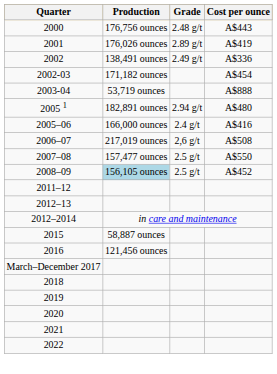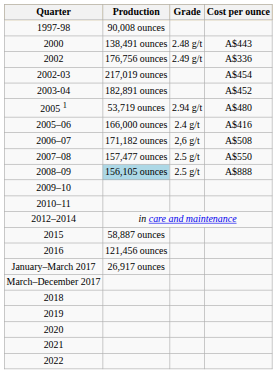 <table class="wikitable">
 <tr style="text-align:center; background:#daa520;">
 <th>Quarter</th>
 <th>Production</th>
 <th>Grade</th>
 <th>Cost per ounce</th>
 </tr>
 <tr style="text-align:center;">
+<td>1997-98</td>
+<td>90,008 ounces</td>
+<td></td>
+<td></td>
+</tr>
+<tr style="text-align:center;">
 <td>2000</td>
-<td>176,756 ounces</td>
+<td>138,491 ounces</td>
 <td>2.48 g/t</td>
 <td>A$443</td>
 </tr>
 <tr style="text-align:center;">
-<td>2001</td>
-<td>176,026 ounces</td>
-<td>2.89 g/t</td>
-<td>A$419</td>
-</tr>
-<tr style="text-align:center;">
 <td>2002</td>
-<td>138,491 ounces</td>
+<td>176,756 ounces</td>
 <td>2.49 g/t</td>
 <td>A$336</td>
 </tr>
 <tr style="text-align:center;">
 <td>2002-03</td>
-<td>171,182 ounces</td>
+<td>217,019 ounces</td>
 <td></td>
 <td>A$454</td>
 </tr>
 <tr style="text-align:center;">
 <td>2003-04</td>
-<td>53,719 ounces</td>
+<td>182,891 ounces</td>
 <td></td>
-<td>A$888</td>
+<td>A$452</td>
 </tr>
 <tr style="text-align:center;">
 <td>2005 <sup>1</sup></td>
-<td>182,891 ounces</td>
+<td>53,719 ounces</td>
 <td>2.94 g/t</td>
 <td>A$480</td>
 </tr>
 <tr style="text-align:center;">
 <td>2005–06</td>
 <td>166,000 ounces</td>
 <td>2.4 g/t</td>
 <td>A$416</td>
 </tr>
 <tr style="text-align:center;">
 <td>2006–07</td>
-<td>217,019 ounces</td>
+<td>171,182 ounces</td>
 <td>2,6 g/t</td>
 <td>A$508</td>
 </tr>
 <tr style="text-align:center;">
 <td>2007–08</td>
 <td>157,477 ounces</td>
 <td>2.5 g/t</td>
 <td>A$550</td>
 </tr>
 <tr style="text-align:center;">
 <td>2008–09</td>
 <td style="background: lightblue;">156,105 ounces</td>
 <td>2.5 g/t</td>
-<td>A$452</td>
+<td>A$888</td>
 </tr>
 <tr style="text-align:center;">
-<td>2011–12</td>
+<td>2009–10</td>
 <td></td>
 <td></td>
 <td></td>
 </tr>
 <tr style="text-align:center;">
-<td>2012–13</td>
+<td>2010–11</td>
 <td></td>
 <td></td>
 <td></td>
 </tr>
 <tr style="text-align:center;">
 <td>2012–2014</td>
 <td colspan=3><em>in <a href='#'>care and maintenance</a></em></td>
 </tr>
 <tr style="text-align:center;">
 <td>2015</td>
 <td>58,887 ounces</td>
 <td></td>
 <td></td>
 </tr>
 <tr style="text-align:center;">
 <td>2016</td>
 <td>121,456 ounces</td>
+<td></td>
+<td></td>
+</tr>
+<tr style="text-align:center;">
+<td>January–March 2017</td>
+<td>26,917 ounces</td>
 <td></td>
 <td></td>
 </tr>
 <tr style="text-align:center;">
 <td>March–December 2017</td>
 <td></td>
 <td></td>
 <td></td>
 </tr>
 <tr style="text-align:center;">
 <td>2018</td>
 <td></td>
 <td></td>
 <td></td>
 </tr>
 <tr style="text-align:center;">
 <td>2019</td>
 <td></td>
 <td></td>
 <td></td>
 </tr>
 <tr style="text-align:center;">
 <td>2020</td>
 <td></td>
 <td></td>
 <td></td>
 </tr>
 <tr style="text-align:center;">
 <td>2021</td>
 <td></td>
 <td></td>
 <td></td>
 </tr>
 <tr style="text-align:center;">
 <td>2022</td>
 <td></td>
 <td></td>
 <td></td>
 </tr>
 </table>
